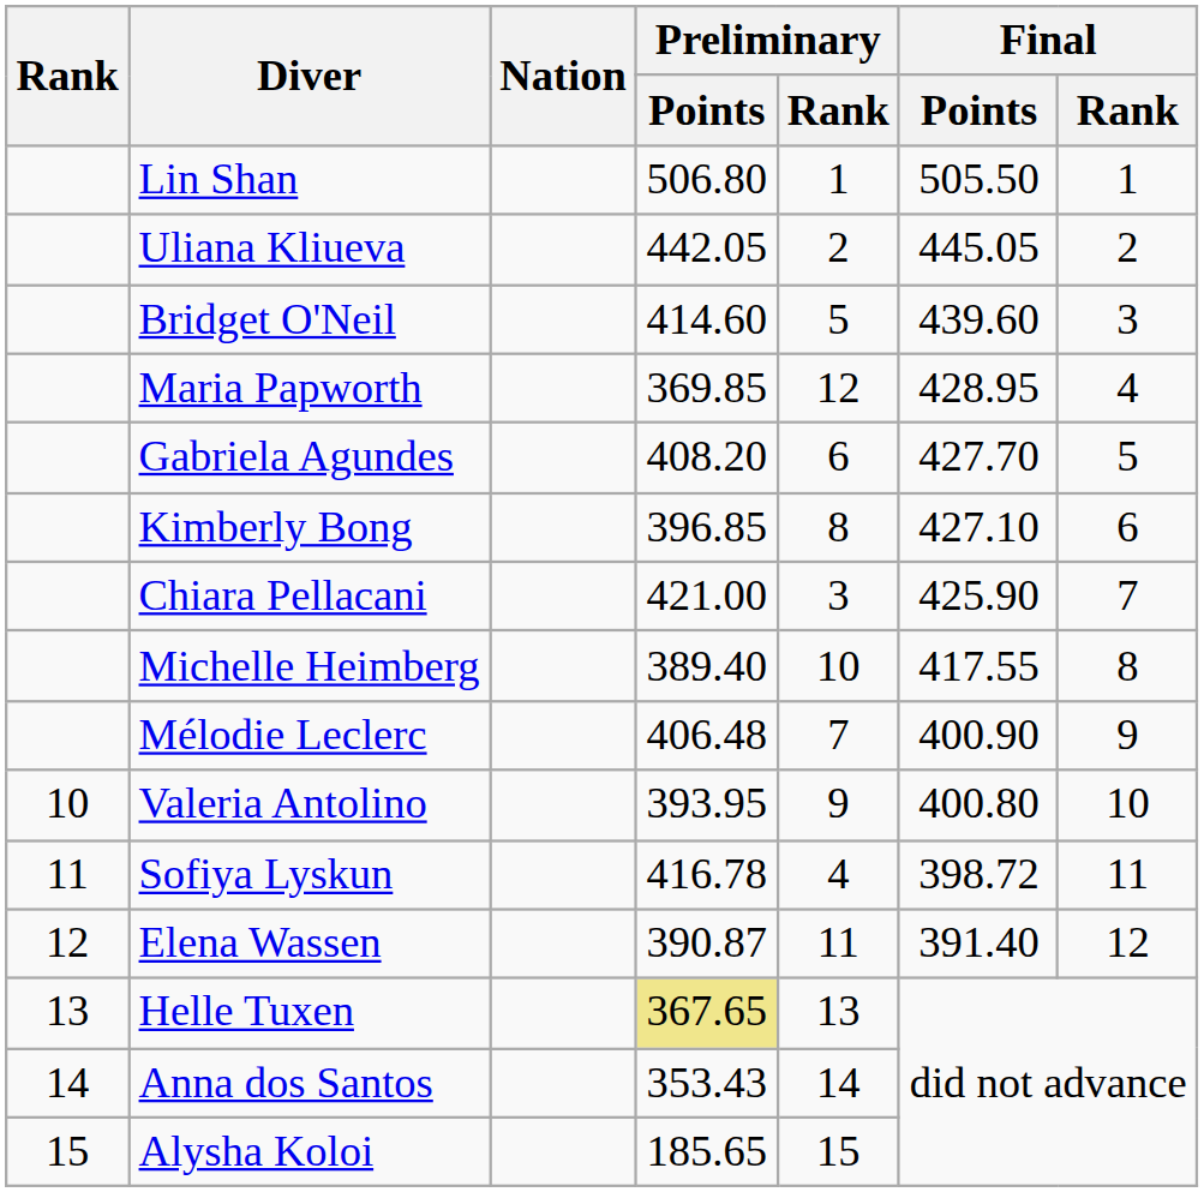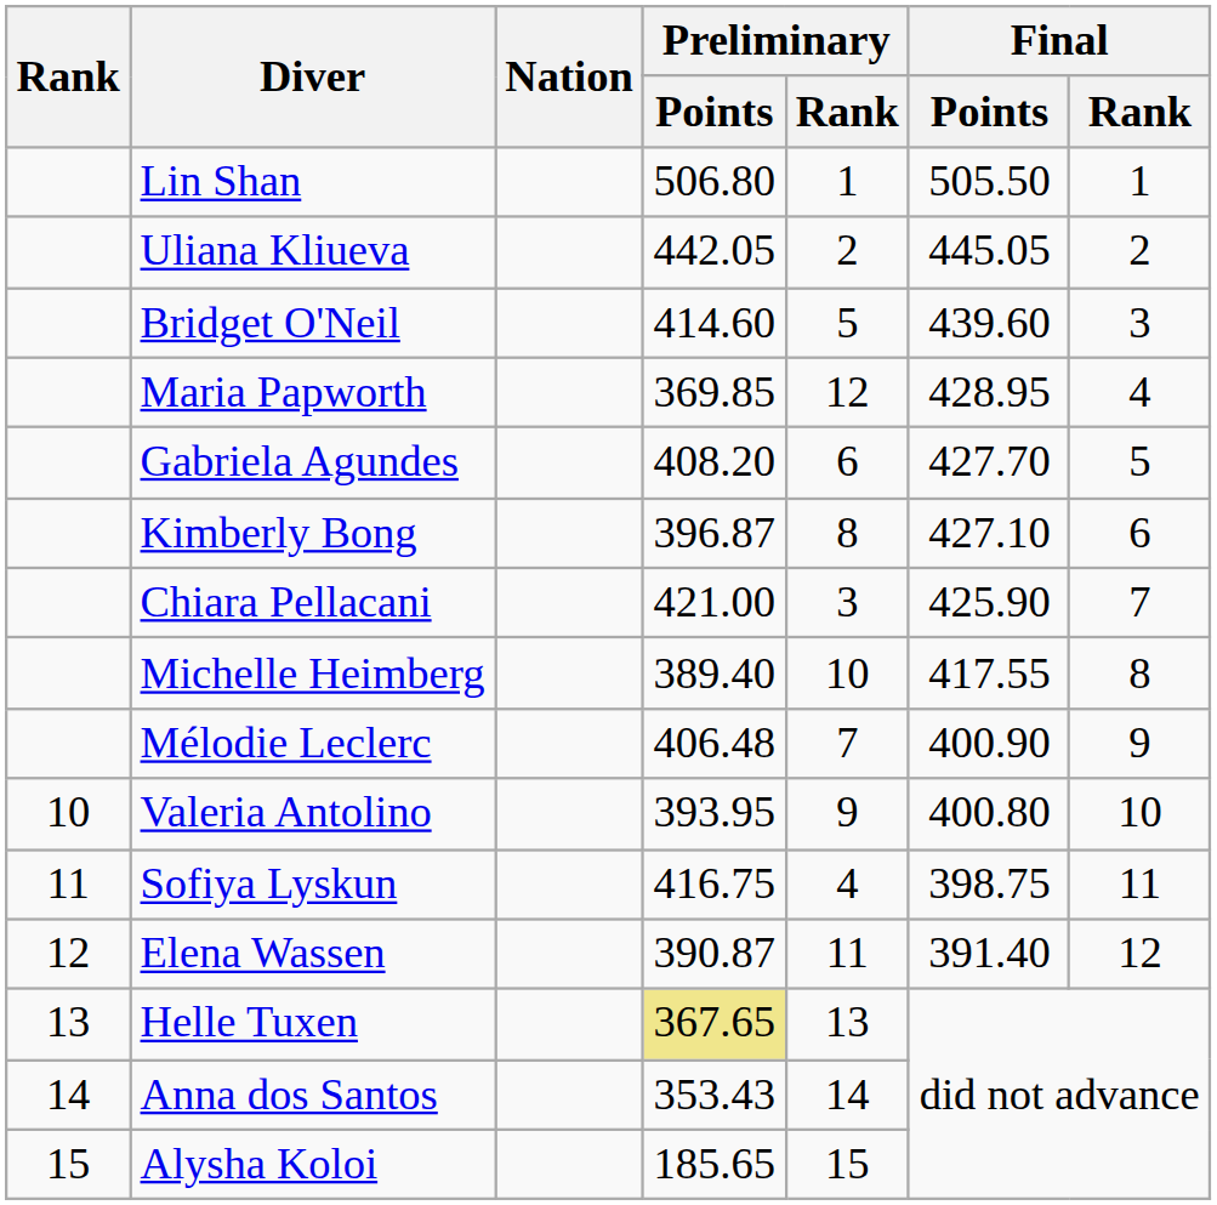 <table class="wikitable sortable" style="text-align:center">
 <tr>
 <th rowspan=2>Rank</th>
 <th rowspan=2>Diver</th>
 <th rowspan=2>Nation</th>
 <th colspan=2>Preliminary</th>
 <th colspan=2>Final</th>
 </tr>
 <tr>
 <th>Points</th>
 <th>Rank</th>
 <th>Points</th>
 <th>Rank</th>
 </tr>
 <tr>
 <td></td>
 <td align=left><a href='#'>Lin Shan</a></td>
 <td align=left></td>
 <td>506.80</td>
 <td>1</td>
 <td>505.50</td>
 <td>1</td>
 </tr>
 <tr>
 <td></td>
 <td align=left><a href='#'>Uliana Kliueva</a></td>
 <td align=left></td>
 <td>442.05</td>
 <td>2</td>
 <td>445.05</td>
 <td>2</td>
 </tr>
 <tr>
 <td></td>
 <td align=left><a href='#'>Bridget O'Neil</a></td>
 <td align=left></td>
 <td>414.60</td>
 <td>5</td>
 <td>439.60</td>
 <td>3</td>
 </tr>
 <tr>
 <td></td>
 <td align=left><a href='#'>Maria Papworth</a></td>
 <td align=left></td>
 <td>369.85</td>
 <td>12</td>
 <td>428.95</td>
 <td>4</td>
 </tr>
 <tr>
 <td></td>
 <td align=left><a href='#'>Gabriela Agundes</a></td>
 <td align=left></td>
 <td>408.20</td>
 <td>6</td>
 <td>427.70</td>
 <td>5</td>
 </tr>
 <tr>
 <td></td>
 <td align=left><a href='#'>Kimberly Bong</a></td>
 <td align=left></td>
-<td>396.85</td>
+<td>396.87</td>
 <td>8</td>
 <td>427.10</td>
 <td>6</td>
 </tr>
 <tr>
 <td></td>
 <td align=left><a href='#'>Chiara Pellacani</a></td>
 <td align=left></td>
 <td>421.00</td>
 <td>3</td>
 <td>425.90</td>
 <td>7</td>
 </tr>
 <tr>
 <td></td>
 <td align=left><a href='#'>Michelle Heimberg</a></td>
 <td align=left></td>
 <td>389.40</td>
 <td>10</td>
 <td>417.55</td>
 <td>8</td>
 </tr>
 <tr>
 <td></td>
 <td align=left><a href='#'>Mélodie Leclerc</a></td>
 <td align=left></td>
 <td>406.48</td>
 <td>7</td>
 <td>400.90</td>
 <td>9</td>
 </tr>
 <tr>
 <td>10</td>
 <td align=left><a href='#'>Valeria Antolino</a></td>
 <td align=left></td>
 <td>393.95</td>
 <td>9</td>
 <td>400.80</td>
 <td>10</td>
 </tr>
 <tr>
 <td>11</td>
 <td align=left><a href='#'>Sofiya Lyskun</a></td>
 <td align=left></td>
-<td>416.78</td>
+<td>416.75</td>
 <td>4</td>
-<td>398.72</td>
+<td>398.75</td>
 <td>11</td>
 </tr>
 <tr>
 <td>12</td>
 <td align=left><a href='#'>Elena Wassen</a></td>
 <td align=left></td>
 <td>390.87</td>
 <td>11</td>
 <td>391.40</td>
 <td>12</td>
 </tr>
 <tr>
 <td>13</td>
 <td align=left><a href='#'>Helle Tuxen</a></td>
 <td align=left></td>
 <td style="background: khaki;">367.65</td>
 <td>13</td>
 <td colspan=2 rowspan=3>did not advance</td>
 </tr>
 <tr>
 <td>14</td>
 <td align=left><a href='#'>Anna dos Santos</a></td>
 <td align=left></td>
 <td>353.43</td>
 <td>14</td>
 </tr>
 <tr>
 <td>15</td>
 <td align=left><a href='#'>Alysha Koloi</a></td>
 <td align=left></td>
 <td>185.65</td>
 <td>15</td>
 </tr>
 </table>
